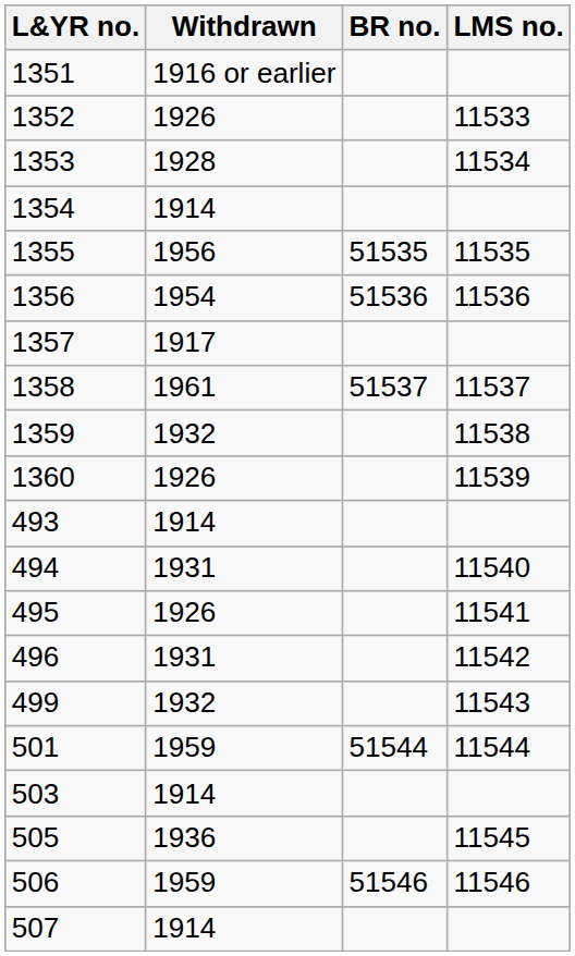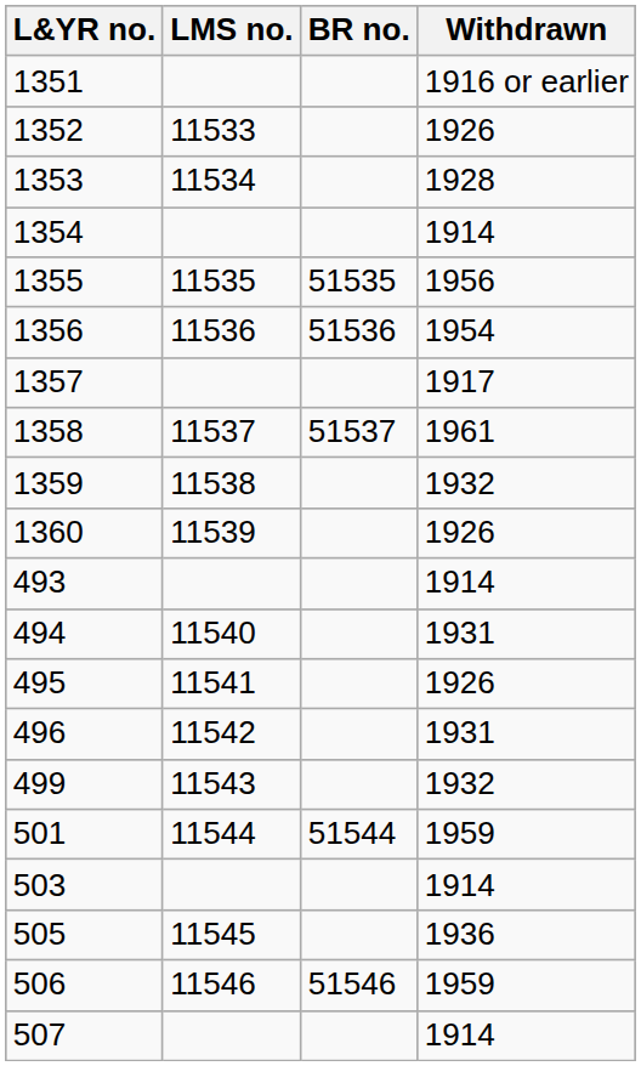 <table class="sortable wikitable">
 <tr>
 <th>L&YR no.</th>
+<th>LMS no.</th>
+<th>BR no.</th>
 <th>Withdrawn</th>
-<th>BR no.</th>
-<th>LMS no.</th>
 </tr>
 <tr>
 <td>1351</td>
-<td>1916 or earlier</td>
 <td></td>
 <td></td>
+<td>1916 or earlier</td>
 </tr>
 <tr>
 <td>1352</td>
+<td>11533</td>
+<td></td>
 <td>1926</td>
-<td></td>
-<td>11533</td>
 </tr>
 <tr>
 <td>1353</td>
+<td>11534</td>
+<td></td>
 <td>1928</td>
-<td></td>
-<td>11534</td>
 </tr>
 <tr>
 <td>1354</td>
-<td>1914</td>
 <td></td>
 <td></td>
+<td>1914</td>
 </tr>
 <tr>
 <td>1355</td>
+<td>11535</td>
+<td>51535</td>
 <td>1956</td>
-<td>51535</td>
-<td>11535</td>
 </tr>
 <tr>
 <td>1356</td>
+<td>11536</td>
+<td>51536</td>
 <td>1954</td>
-<td>51536</td>
-<td>11536</td>
 </tr>
 <tr>
 <td>1357</td>
-<td>1917</td>
 <td></td>
 <td></td>
+<td>1917</td>
 </tr>
 <tr>
 <td>1358</td>
+<td>11537</td>
+<td>51537</td>
 <td>1961</td>
-<td>51537</td>
-<td>11537</td>
 </tr>
 <tr>
 <td>1359</td>
+<td>11538</td>
+<td></td>
 <td>1932</td>
-<td></td>
-<td>11538</td>
 </tr>
 <tr>
 <td>1360</td>
+<td>11539</td>
+<td></td>
 <td>1926</td>
-<td></td>
-<td>11539</td>
 </tr>
 <tr>
 <td>493</td>
-<td>1914</td>
 <td></td>
 <td></td>
+<td>1914</td>
 </tr>
 <tr>
 <td>494</td>
+<td>11540</td>
+<td></td>
 <td>1931</td>
-<td></td>
-<td>11540</td>
 </tr>
 <tr>
 <td>495</td>
+<td>11541</td>
+<td></td>
 <td>1926</td>
-<td></td>
-<td>11541</td>
 </tr>
 <tr>
 <td>496</td>
+<td>11542</td>
+<td></td>
 <td>1931</td>
-<td></td>
-<td>11542</td>
 </tr>
 <tr>
 <td>499</td>
+<td>11543</td>
+<td></td>
 <td>1932</td>
-<td></td>
-<td>11543</td>
 </tr>
 <tr>
 <td>501</td>
+<td>11544</td>
+<td>51544</td>
 <td>1959</td>
-<td>51544</td>
-<td>11544</td>
 </tr>
 <tr>
 <td>503</td>
-<td>1914</td>
 <td></td>
 <td></td>
+<td>1914</td>
 </tr>
 <tr>
 <td>505</td>
+<td>11545</td>
+<td></td>
 <td>1936</td>
-<td></td>
-<td>11545</td>
 </tr>
 <tr>
 <td>506</td>
+<td>11546</td>
+<td>51546</td>
 <td>1959</td>
-<td>51546</td>
-<td>11546</td>
 </tr>
 <tr>
 <td>507</td>
-<td>1914</td>
 <td></td>
 <td></td>
+<td>1914</td>
 </tr>
 </table>
